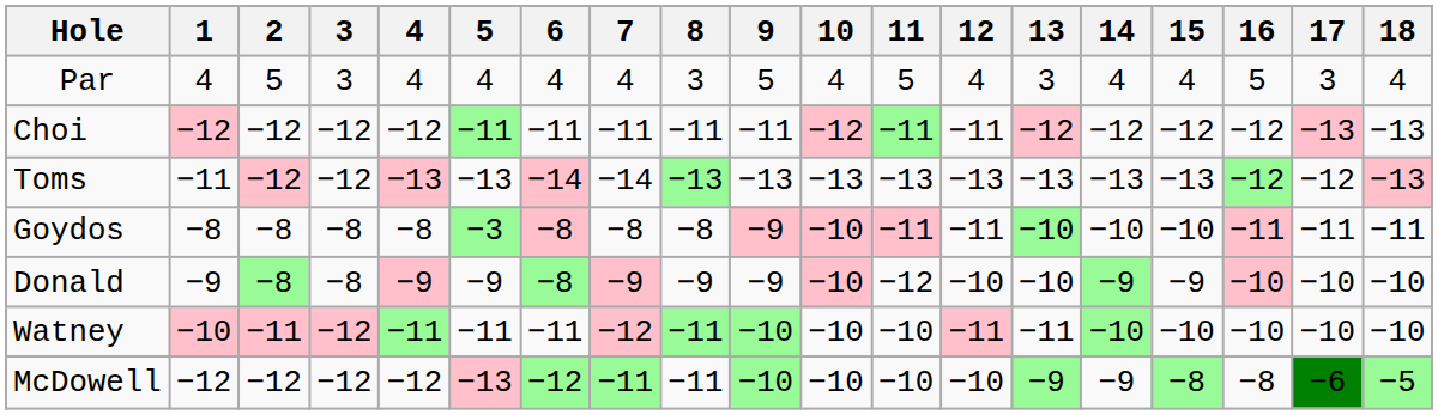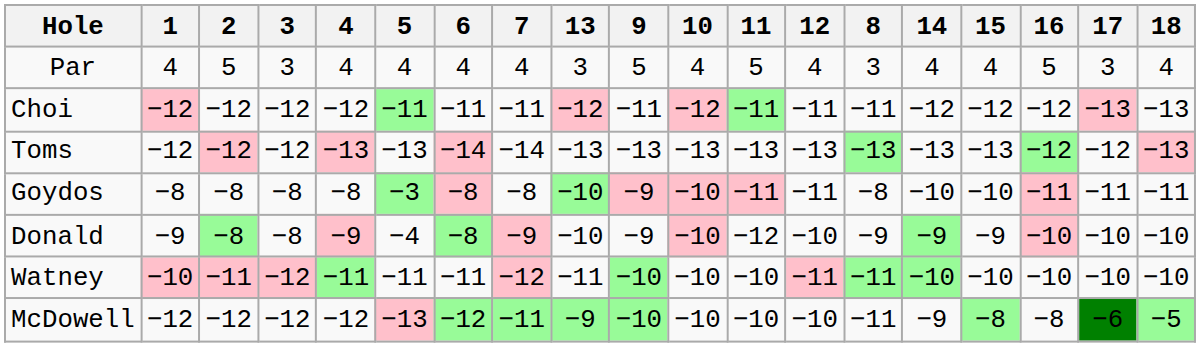 <table class="wikitable" style="text-align:center">
 <tr>
 <th>Hole</th>
 <th>1</th>
 <th>2</th>
 <th>3</th>
 <th>4</th>
 <th>5</th>
 <th>6</th>
 <th>7</th>
-<th>8</th>
+<th>13</th>
 <th>9</th>
 <th>10</th>
 <th>11</th>
 <th>12</th>
-<th>13</th>
+<th>8</th>
 <th>14</th>
 <th>15</th>
 <th>16</th>
 <th>17</th>
 <th>18</th>
 </tr>
 <tr>
 <td>Par</td>
 <td>4</td>
 <td>5</td>
 <td>3</td>
 <td>4</td>
 <td>4</td>
 <td>4</td>
 <td>4</td>
 <td>3</td>
 <td>5</td>
 <td>4</td>
 <td>5</td>
 <td>4</td>
 <td>3</td>
 <td>4</td>
 <td>4</td>
 <td>5</td>
 <td>3</td>
 <td>4</td>
 </tr>
 <tr>
 <td align=left> Choi</td>
 <td style="background: Pink;">−12</td>
 <td>−12</td>
 <td>−12</td>
 <td>−12</td>
 <td style="background: PaleGreen;">−11</td>
 <td>−11</td>
 <td>−11</td>
-<td>−11</td>
+<td style="background: Pink;">−12</td>
 <td>−11</td>
 <td style="background: Pink;">−12</td>
 <td style="background: PaleGreen;">−11</td>
 <td>−11</td>
-<td style="background: Pink;">−12</td>
+<td>−11</td>
 <td>−12</td>
 <td>−12</td>
 <td>−12</td>
 <td style="background: Pink;">−13</td>
 <td>−13</td>
 </tr>
 <tr>
 <td align=left> Toms</td>
-<td>−11</td>
+<td>−12</td>
 <td style="background: Pink;">−12</td>
 <td>−12</td>
 <td style="background: Pink;">−13</td>
 <td>−13</td>
 <td style="background: Pink;">−14</td>
 <td>−14</td>
-<td style="background: PaleGreen;">−13</td>
 <td>−13</td>
 <td>−13</td>
 <td>−13</td>
 <td>−13</td>
 <td>−13</td>
+<td style="background: PaleGreen;">−13</td>
 <td>−13</td>
 <td>−13</td>
 <td style="background: PaleGreen;">−12</td>
 <td>−12</td>
 <td style="background: Pink;">−13</td>
 </tr>
 <tr>
 <td align=left> Goydos</td>
 <td>−8</td>
 <td>−8</td>
 <td>−8</td>
 <td>−8</td>
 <td style="background: PaleGreen;">−3</td>
 <td style="background: Pink;">−8</td>
 <td>−8</td>
-<td>−8</td>
+<td style="background: PaleGreen;">−10</td>
 <td style="background: Pink;">−9</td>
 <td style="background: Pink;">−10</td>
 <td style="background: Pink;">−11</td>
 <td>−11</td>
-<td style="background: PaleGreen;">−10</td>
+<td>−8</td>
 <td>−10</td>
 <td>−10</td>
 <td style="background: Pink;">−11</td>
 <td>−11</td>
 <td>−11</td>
 </tr>
 <tr>
 <td align=left> Donald</td>
 <td>−9</td>
 <td style="background: PaleGreen;">−8</td>
 <td>−8</td>
 <td style="background: Pink;">−9</td>
-<td>−9</td>
+<td>−4</td>
 <td style="background: PaleGreen;">−8</td>
 <td style="background: Pink;">−9</td>
-<td>−9</td>
+<td>−10</td>
 <td>−9</td>
 <td style="background: Pink;">−10</td>
 <td>−12</td>
 <td>−10</td>
-<td>−10</td>
+<td>−9</td>
 <td style="background: PaleGreen;">−9</td>
 <td>−9</td>
 <td style="background: Pink;">−10</td>
 <td>−10</td>
 <td>−10</td>
 </tr>
 <tr>
 <td align=left> Watney</td>
 <td style="background: Pink;">−10</td>
 <td style="background: Pink;">−11</td>
 <td style="background: Pink;">−12</td>
 <td style="background: PaleGreen;">−11</td>
 <td>−11</td>
 <td>−11</td>
 <td style="background: Pink;">−12</td>
-<td style="background: PaleGreen;">−11</td>
+<td>−11</td>
 <td style="background: PaleGreen;">−10</td>
 <td>−10</td>
 <td>−10</td>
 <td style="background: Pink;">−11</td>
-<td>−11</td>
+<td style="background: PaleGreen;">−11</td>
 <td style="background: PaleGreen;">−10</td>
 <td>−10</td>
 <td>−10</td>
 <td>−10</td>
 <td>−10</td>
 </tr>
 <tr>
 <td align=left> McDowell</td>
 <td>−12</td>
 <td>−12</td>
 <td>−12</td>
 <td>−12</td>
 <td style="background: Pink;">−13</td>
 <td style="background: PaleGreen;">−12</td>
 <td style="background: PaleGreen;">−11</td>
-<td>−11</td>
+<td style="background: PaleGreen;">−9</td>
 <td style="background: PaleGreen;">−10</td>
 <td>−10</td>
 <td>−10</td>
 <td>−10</td>
-<td style="background: PaleGreen;">−9</td>
+<td>−11</td>
 <td>−9</td>
 <td style="background: PaleGreen;">−8</td>
 <td>−8</td>
 <td style="background: Green;">−6</td>
 <td style="background: PaleGreen;">−5</td>
 </tr>
 </table>
